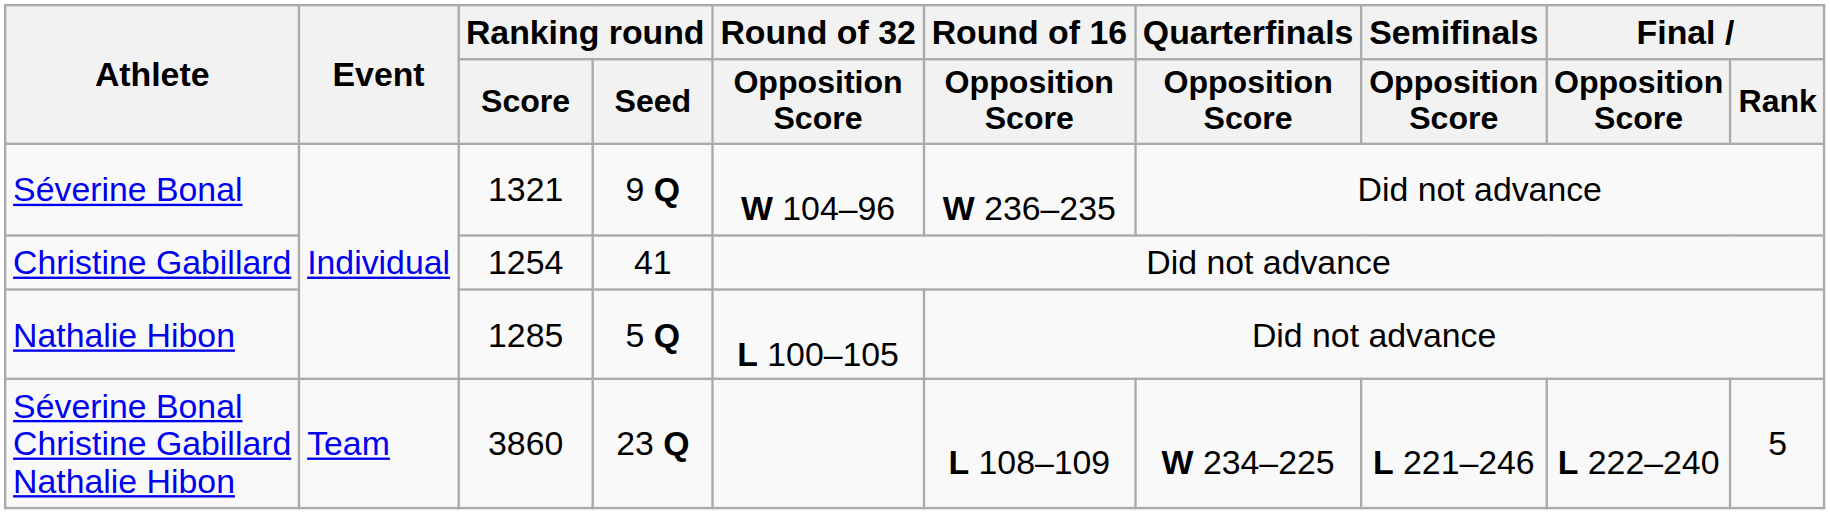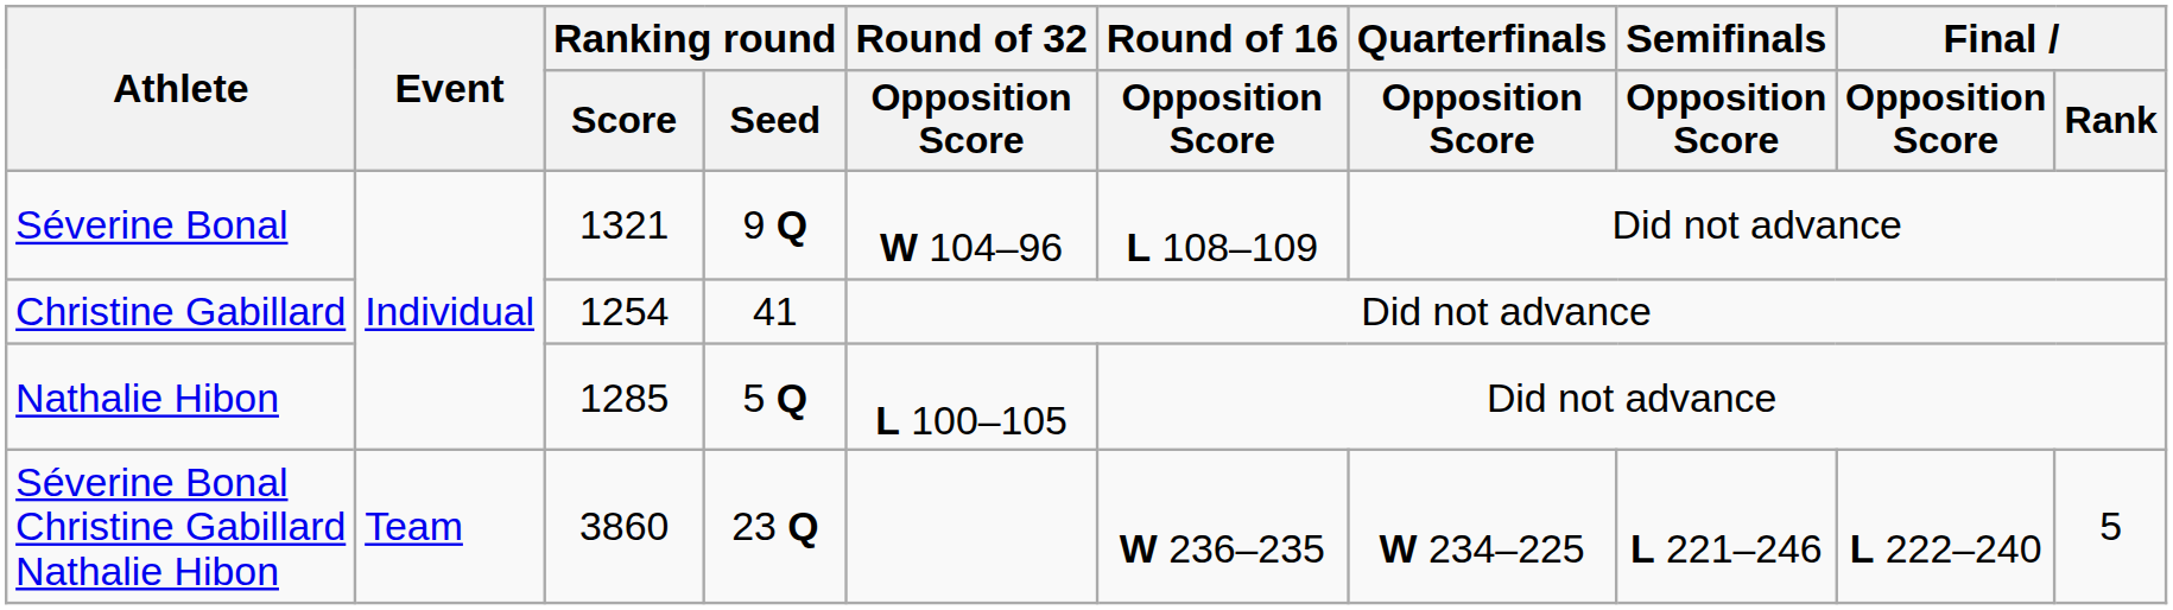 <table class="wikitable" style="font-size:90%; text-align:center">
 <tr>
 <th rowspan=2>Athlete</th>
 <th rowspan=2>Event</th>
 <th colspan="2">Ranking round</th>
 <th>Round of 32</th>
 <th>Round of 16</th>
 <th>Quarterfinals</th>
 <th>Semifinals</th>
 <th colspan="2">Final / </th>
 </tr>
 <tr style="font-size:95%">
 <th>Score</th>
 <th>Seed</th>
 <th>Opposition<br>Score</th>
 <th>Opposition<br>Score</th>
 <th>Opposition<br>Score</th>
 <th>Opposition<br>Score</th>
 <th>Opposition<br>Score</th>
 <th>Rank</th>
 </tr>
 <tr align=center>
 <td align=left><a href='#'>Séverine Bonal</a></td>
 <td align=left rowspan=3><a href='#'>Individual</a></td>
 <td>1321</td>
 <td>9 <strong>Q</strong></td>
 <td><br><strong>W</strong> 104–96</td>
-<td><br><strong>W</strong> 236–235</td>
+<td><br><strong>L</strong> 108–109</td>
 <td colspan=4>Did not advance</td>
 </tr>
 <tr align=center>
 <td align=left><a href='#'>Christine Gabillard</a></td>
 <td>1254</td>
 <td>41</td>
 <td colspan=6>Did not advance</td>
 </tr>
 <tr align=center>
 <td align=left><a href='#'>Nathalie Hibon</a></td>
 <td>1285</td>
 <td>5 <strong>Q</strong></td>
 <td><br><strong>L</strong> 100–105</td>
 <td colspan=5>Did not advance</td>
 </tr>
 <tr align=center>
 <td align=left><a href='#'>Séverine Bonal</a><br><a href='#'>Christine Gabillard</a><br><a href='#'>Nathalie Hibon</a></td>
 <td align=left><a href='#'>Team</a></td>
 <td>3860</td>
 <td>23 <strong>Q</strong></td>
 <td></td>
-<td><br><strong>L</strong> 108–109</td>
+<td><br><strong>W</strong> 236–235</td>
 <td><br><strong>W</strong> 234–225</td>
 <td><br><strong>L</strong> 221–246</td>
 <td><br><strong>L</strong> 222–240</td>
 <td>5</td>
 </tr>
 </table>
